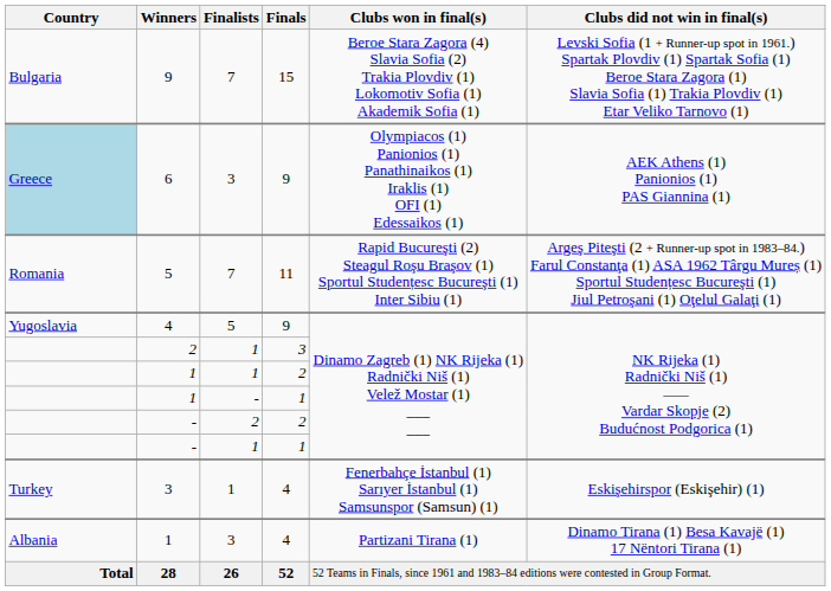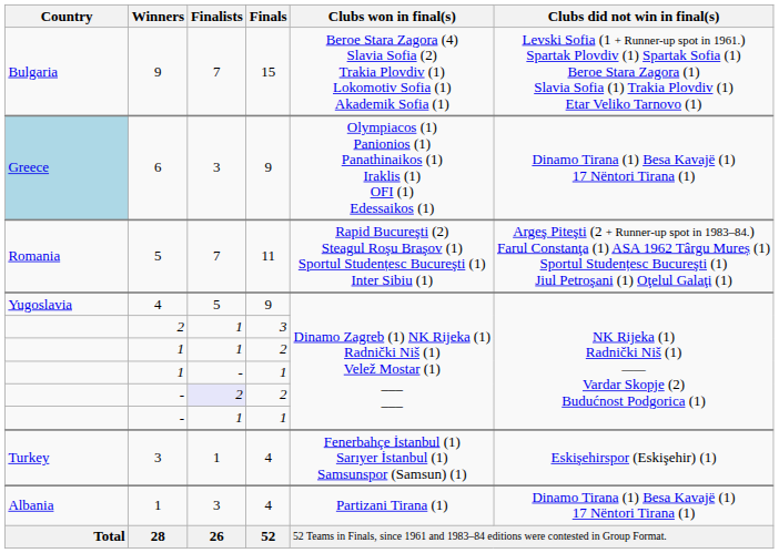 <table class="wikitable sortable" style="text-align: center">
 <tr>
 <th width="130">Country</th>
 <th>Winners</th>
 <th>Finalists</th>
 <th>Finals</th>
 <th>Clubs won in final(s)</th>
 <th>Clubs did not win in final(s)</th>
 </tr>
 <tr style="border-bottom: 2px solid grey;">
 <td align=left> <a href='#'>Bulgaria</a></td>
 <td>9</td>
 <td> 7</td>
 <td> 15</td>
 <td><a href='#'>Beroe Stara Zagora</a> (4) <br><a href='#'>Slavia Sofia</a> (2) <br><a href='#'>Trakia Plovdiv</a> (1)<br><a href='#'>Lokomotiv Sofia</a> (1)<br><a href='#'>Akademik Sofia</a> (1)</td>
 <td><a href='#'>Levski Sofia</a> (1 <small>+ Runner-up spot in 1961.</small>) <br><a href='#'>Spartak Plovdiv</a> (1) <a href='#'>Spartak Sofia</a> (1)<br><a href='#'>Beroe Stara Zagora</a> (1)<br><a href='#'>Slavia Sofia</a> (1) <a href='#'>Trakia Plovdiv</a> (1)<br><a href='#'>Etar Veliko Tarnovo</a> (1)</td>
 </tr>
 <tr style="border-bottom: 2px solid grey;">
 <td align=left style="background: lightblue;"> <a href='#'>Greece</a></td>
 <td>6</td>
 <td>3</td>
 <td>9</td>
 <td><a href='#'>Olympiacos</a> (1)<br><a href='#'>Panionios</a> (1)<br><a href='#'>Panathinaikos</a> (1)<br><a href='#'>Iraklis</a> (1)<br><a href='#'>OFI</a> (1)<br><a href='#'>Edessaikos</a> (1)</td>
-<td><a href='#'>AEK Athens</a> (1)<br><a href='#'>Panionios</a> (1)<br><a href='#'>PAS Giannina</a> (1)</td>
+<td><a href='#'>Dinamo Tirana</a> (1) <a href='#'>Besa Kavajë</a> (1)<br><a href='#'>17 Nëntori Tirana</a> (1)</td>
 </tr>
 <tr style="border-bottom: 2px solid grey;">
 <td align=left> <a href='#'>Romania</a></td>
 <td>5</td>
 <td> 7</td>
 <td> 11</td>
 <td><a href='#'>Rapid Bucureşti</a> (2) <br><a href='#'>Steagul Roşu Braşov</a> (1)<br><a href='#'>Sportul Studențesc Bucureşti</a> (1)<br><a href='#'>Inter Sibiu</a> (1)</td>
 <td><a href='#'>Argeş Piteşti</a> (2 <small>+ Runner-up spot in 1983–84.</small>) <br><a href='#'>Farul Constanţa</a> (1) <a href='#'>ASA 1962 Târgu Mureș</a> (1)<br><a href='#'>Sportul Studențesc Bucureşti</a> (1)<br><a href='#'>Jiul Petroşani</a> (1) <a href='#'>Oţelul Galaţi</a> (1)</td>
 </tr>
 <tr>
 <td align=left> <a href='#'>Yugoslavia</a></td>
 <td>4</td>
 <td>5</td>
 <td>9</td>
 <td rowspan="6"><br> <a href='#'>Dinamo Zagreb</a> (1) <a href='#'>NK Rijeka</a> (1) <br> <a href='#'>Radnički Niš</a> (1) <br> <a href='#'>Velež Mostar</a> (1) <br> ___ <br> ___</td>
 <td rowspan="6"><br> <a href='#'>NK Rijeka</a> (1) <br> <a href='#'>Radnički Niš</a> (1) <br> <small>——</small> <br> <a href='#'>Vardar Skopje</a> (2) <br> <a href='#'>Budućnost Podgorica</a> (1)</td>
 </tr>
 <tr>
 <td align="right"></td>
 <td align=right><em>2</em></td>
 <td align=right><em>1</em></td>
 <td align=right><em>3</em></td>
 </tr>
 <tr>
 <td align="right"></td>
 <td align=right><em>1</em></td>
 <td align=right><em>1</em></td>
 <td align=right><em>2</em></td>
 </tr>
 <tr>
 <td align="right"></td>
 <td align=right><em>1</em></td>
 <td align=right><em>-</em></td>
 <td align=right><em>1</em></td>
 </tr>
 <tr>
 <td align="right"></td>
 <td align=right><em>-</em></td>
-<td align=right><em>2</em></td>
+<td align=right style="background: lavender;"><em>2</em></td>
 <td align=right><em>2</em></td>
 </tr>
 <tr style="border-bottom: 2px solid grey;">
 <td align="right"></td>
 <td align=right><em>-</em></td>
 <td align=right><em>1</em></td>
 <td align=right><em>1</em></td>
 </tr>
 <tr style="border-bottom: 2px solid grey;">
 <td align=left> <a href='#'>Turkey</a></td>
 <td>3</td>
 <td>1</td>
 <td>4</td>
 <td><a href='#'>Fenerbahçe İstanbul</a> (1)<br><a href='#'>Sarıyer İstanbul</a> (1)<br><a href='#'>Samsunspor</a> (Samsun) (1)</td>
 <td><a href='#'>Eskişehirspor</a> (Eskişehir) (1)</td>
 </tr>
 <tr>
 <td align=left> <a href='#'>Albania</a></td>
 <td>1</td>
 <td>3</td>
 <td>4</td>
 <td><a href='#'>Partizani Tirana</a> (1)</td>
 <td><a href='#'>Dinamo Tirana</a> (1) <a href='#'>Besa Kavajë</a> (1)<br><a href='#'>17 Nëntori Tirana</a> (1)</td>
 </tr>
 <tr bgcolor="#f1f1f1">
 <td align="right"><strong>Total</strong></td>
 <td align=center><strong>28</strong></td>
 <td align=center><strong>26</strong></td>
 <td align=center><strong>52</strong></td>
 <td colspan="2" style="font-size:75%" align="left">52 Teams in Finals, since 1961 and 1983–84 editions were contested in Group Format.</td>
 </tr>
 </table>
